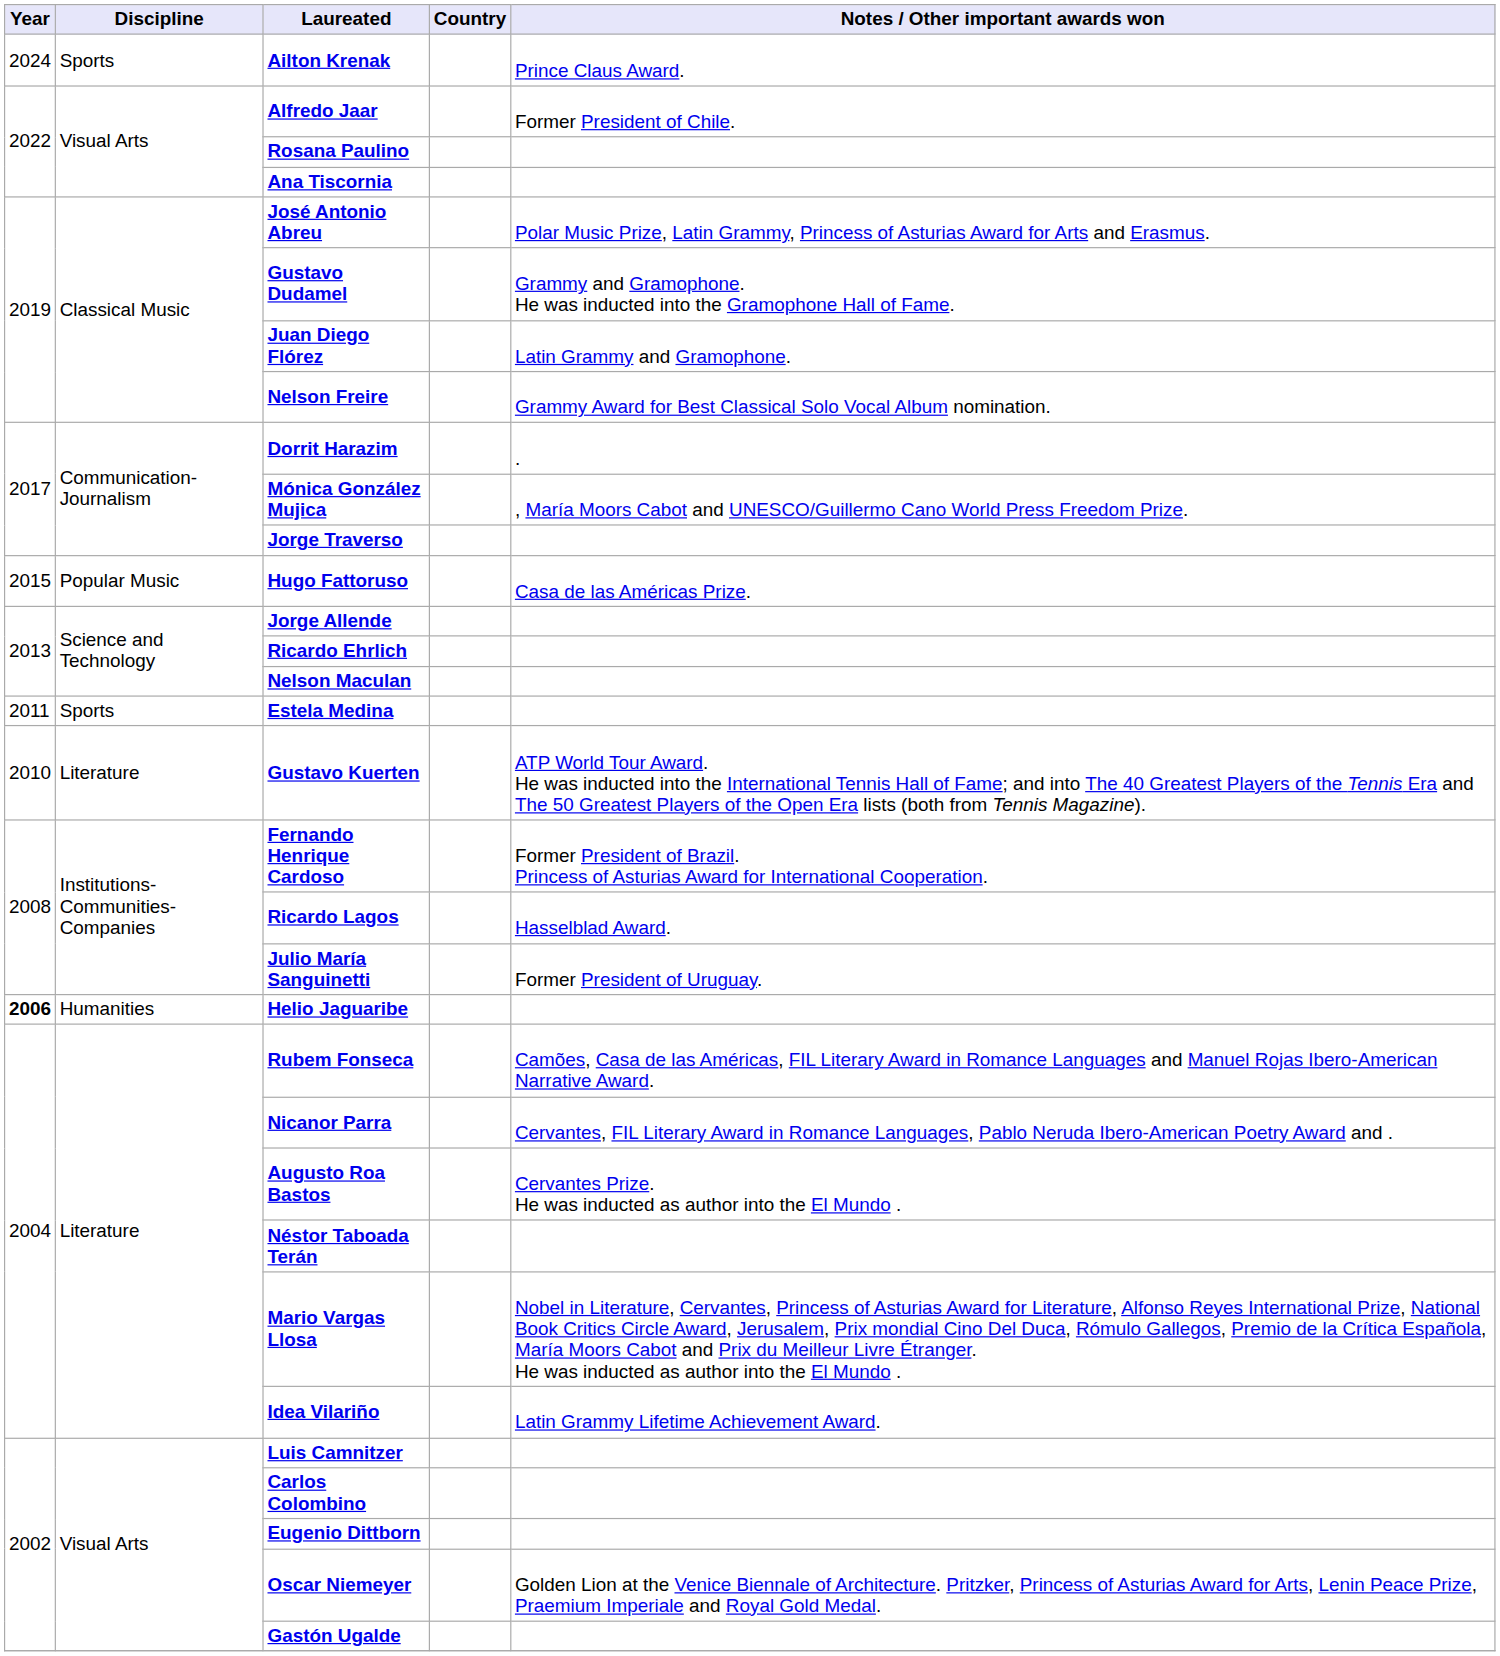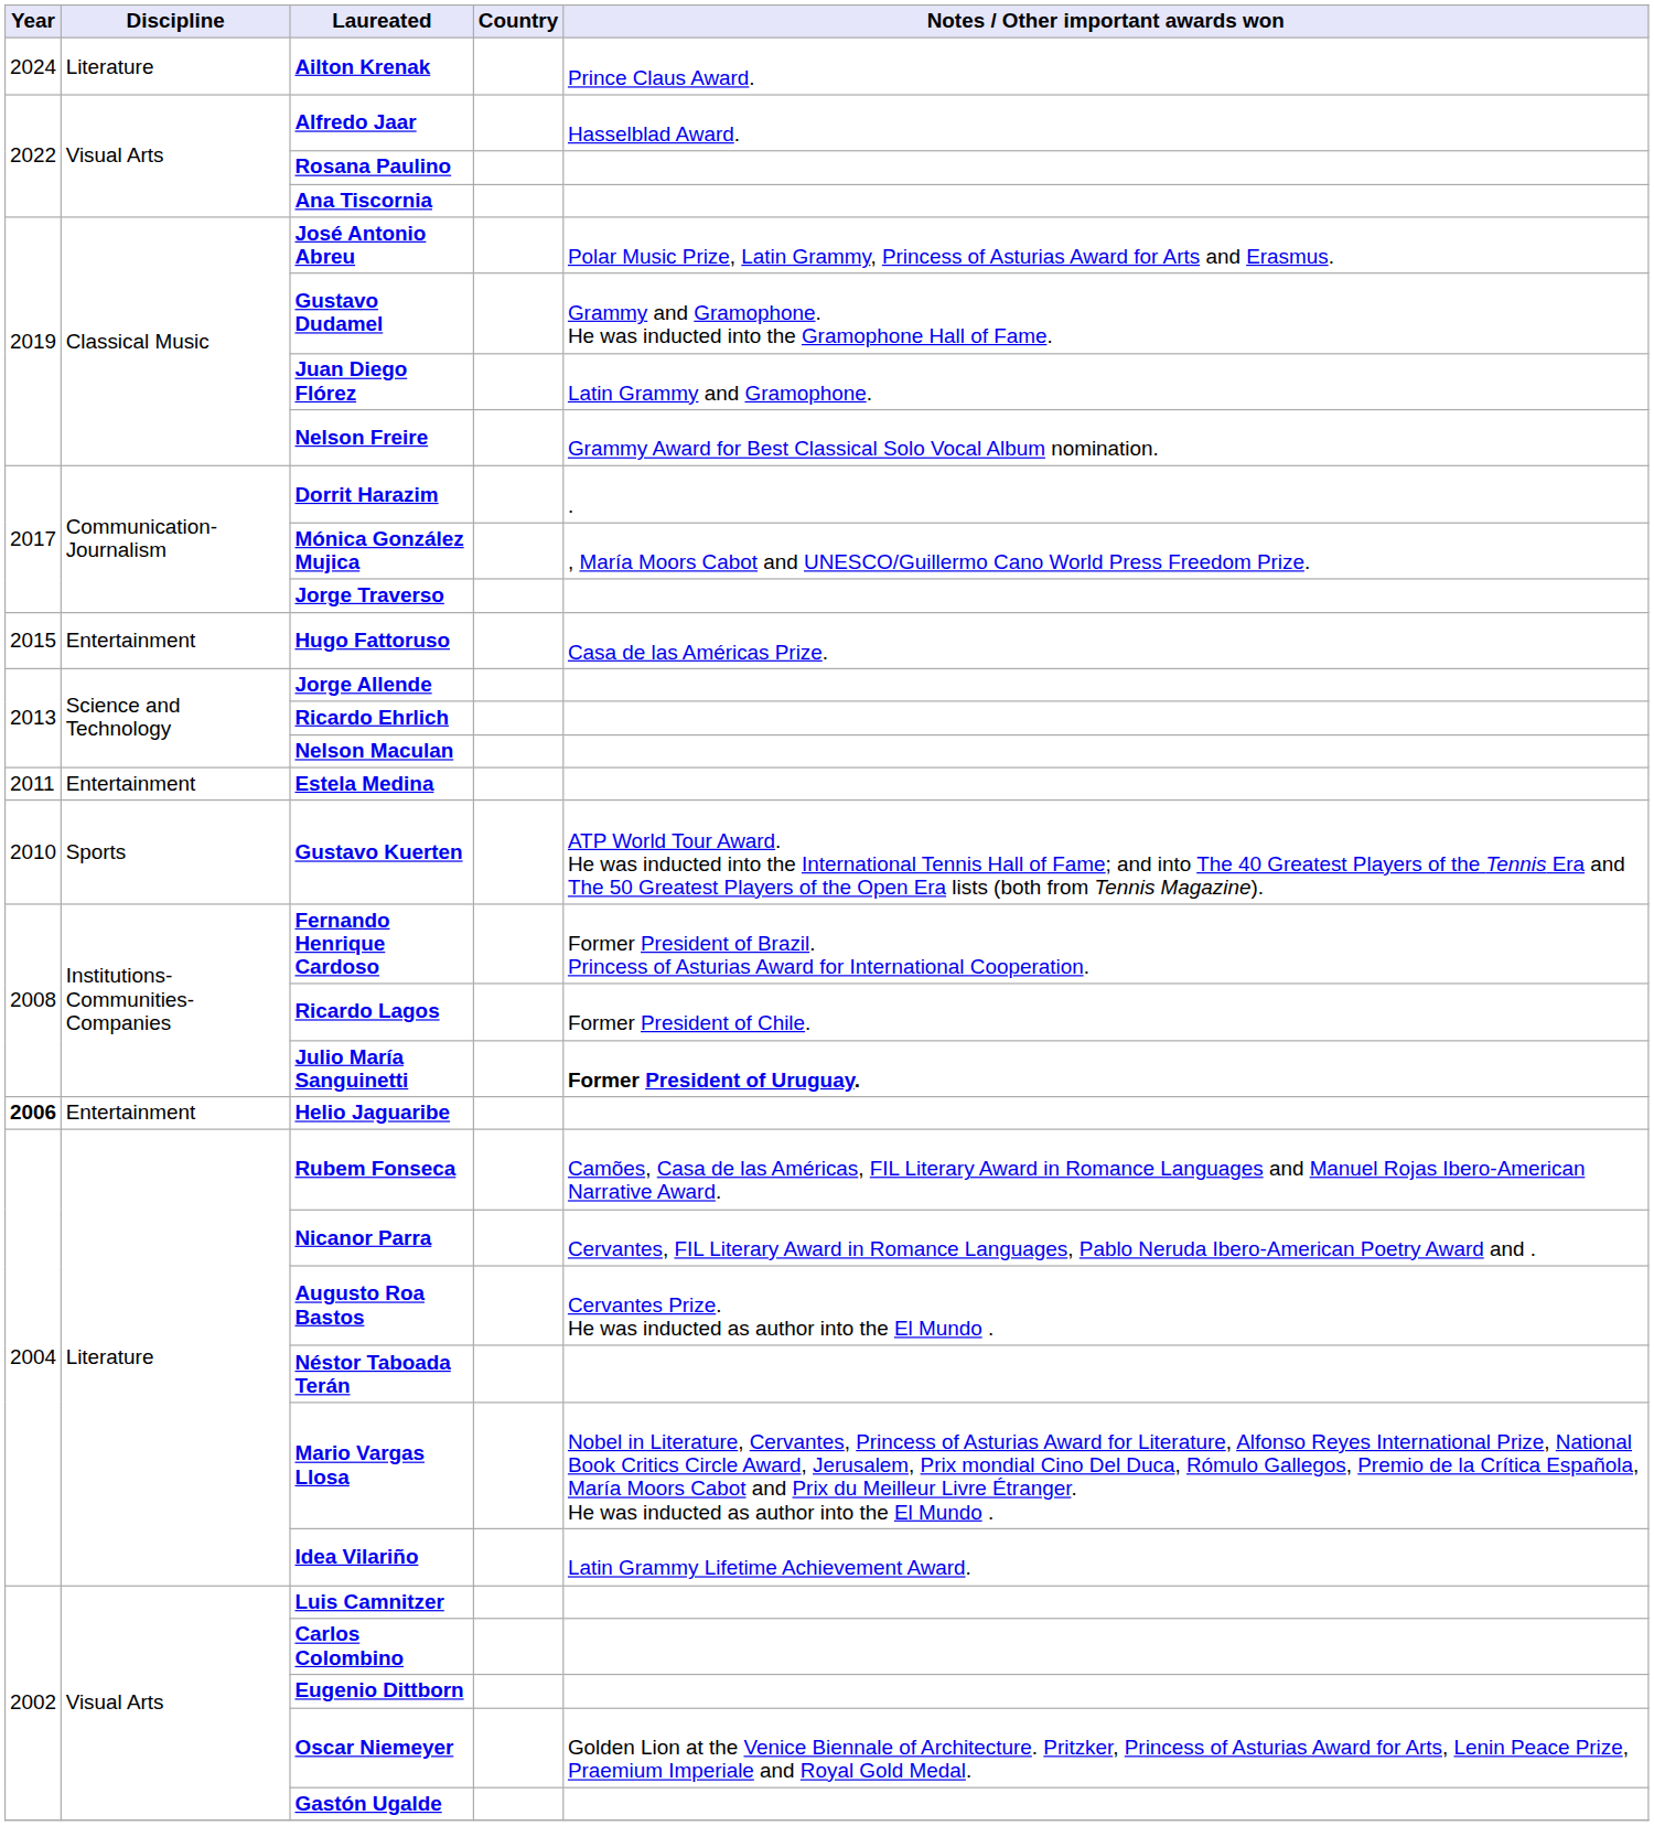 <table border="0" style="background:#fff;width:100%;margin:0;" class="sortable wikitable">
 <tr>
 <th style="background:Lavender; color:Black">Year</th>
 <th style="background:Lavender; color:Black">Discipline</th>
 <th style="background:Lavender; color:Black">Laureated</th>
 <th style="background:Lavender; color:Black">Country</th>
 <th style="background:Lavender; color:Black">Notes / Other important awards won</th>
 </tr>
 <tr>
 <td>2024</td>
-<td>Sports</td>
+<td>Literature</td>
 <td><strong><a href='#'>Ailton Krenak</a></strong></td>
 <td><br></td>
 <td><br><a href='#'>Prince Claus Award</a>.</td>
 </tr>
 <tr>
 <td rowspan=3>2022</td>
 <td rowspan=3>Visual Arts</td>
 <td><strong><a href='#'>Alfredo Jaar</a></strong></td>
 <td><br></td>
-<td><br>Former <a href='#'>President of Chile</a>.</td>
+<td><br><a href='#'>Hasselblad Award</a>.</td>
 </tr>
 <tr>
 <td><strong><a href='#'>Rosana Paulino</a></strong></td>
 <td><br></td>
 <td></td>
 </tr>
 <tr>
 <td><strong><a href='#'>Ana Tiscornia</a></strong></td>
 <td><br></td>
 <td></td>
 </tr>
 <tr>
 <td rowspan=4>2019</td>
 <td rowspan=4>Classical Music</td>
 <td><strong><a href='#'>José Antonio Abreu</a></strong></td>
 <td><br></td>
 <td><br><a href='#'>Polar Music Prize</a>, <a href='#'>Latin Grammy</a>, <a href='#'>Princess of Asturias Award for Arts</a> and <a href='#'>Erasmus</a>.</td>
 </tr>
 <tr>
 <td><strong><a href='#'>Gustavo Dudamel</a></strong></td>
 <td><br></td>
 <td><br><a href='#'>Grammy</a> and <a href='#'>Gramophone</a>.<br>He was inducted into the <a href='#'>Gramophone Hall of Fame</a>.</td>
 </tr>
 <tr>
 <td><strong><a href='#'>Juan Diego Flórez</a></strong></td>
 <td><br></td>
 <td><br><a href='#'>Latin Grammy</a> and <a href='#'>Gramophone</a>.</td>
 </tr>
 <tr>
 <td><strong><a href='#'>Nelson Freire</a></strong></td>
 <td><br></td>
 <td><br><a href='#'>Grammy Award for Best Classical Solo Vocal Album</a> nomination.</td>
 </tr>
 <tr>
 <td rowspan=3>2017</td>
 <td rowspan=3>Communication-Journalism</td>
 <td><strong><a href='#'>Dorrit Harazim</a></strong></td>
 <td><br></td>
 <td><br>.</td>
 </tr>
 <tr>
 <td><strong><a href='#'>Mónica González Mujica</a></strong></td>
 <td><br></td>
 <td><br>, <a href='#'>María Moors Cabot</a> and <a href='#'>UNESCO/Guillermo Cano World Press Freedom Prize</a>.</td>
 </tr>
 <tr>
 <td><strong><a href='#'>Jorge Traverso</a></strong></td>
 <td><br></td>
 <td></td>
 </tr>
 <tr>
 <td>2015</td>
-<td>Popular Music</td>
+<td>Entertainment</td>
 <td><strong><a href='#'>Hugo Fattoruso</a></strong></td>
 <td><br></td>
 <td><br><a href='#'>Casa de las Américas Prize</a>.</td>
 </tr>
 <tr>
 <td rowspan=3>2013</td>
 <td rowspan=3>Science and Technology</td>
 <td><strong><a href='#'>Jorge Allende</a></strong></td>
 <td><br></td>
 <td></td>
 </tr>
 <tr>
 <td><strong><a href='#'>Ricardo Ehrlich</a></strong></td>
 <td><br></td>
 <td></td>
 </tr>
 <tr>
 <td><strong><a href='#'>Nelson Maculan</a></strong></td>
 <td><br></td>
 <td></td>
 </tr>
 <tr>
 <td>2011</td>
-<td>Sports</td>
+<td>Entertainment</td>
 <td><strong><a href='#'>Estela Medina</a></strong></td>
 <td><br></td>
 <td></td>
 </tr>
 <tr>
 <td>2010</td>
-<td>Literature</td>
+<td>Sports</td>
 <td><strong><a href='#'>Gustavo Kuerten</a></strong></td>
 <td><br></td>
 <td><br><a href='#'>ATP World Tour Award</a>.<br>He was inducted into the <a href='#'>International Tennis Hall of Fame</a>; and into <a href='#'>The 40 Greatest Players of the <em>Tennis</em> Era</a> and <a href='#'>The 50 Greatest Players of the Open Era</a> lists (both from <em>Tennis Magazine</em>).</td>
 </tr>
 <tr>
 <td rowspan=3>2008</td>
 <td rowspan=3>Institutions-Communities-Companies</td>
 <td><strong><a href='#'>Fernando Henrique Cardoso</a></strong></td>
 <td><br></td>
 <td><br>Former <a href='#'>President of Brazil</a>.<br><a href='#'>Princess of Asturias Award for International Cooperation</a>.</td>
 </tr>
 <tr>
 <td><strong><a href='#'>Ricardo Lagos</a></strong></td>
 <td><br></td>
-<td><br><a href='#'>Hasselblad Award</a>.</td>
+<td><br>Former <a href='#'>President of Chile</a>.</td>
 </tr>
 <tr>
 <td><strong><a href='#'>Julio María Sanguinetti</a></strong></td>
 <td><br></td>
-<td><br>Former <a href='#'>President of Uruguay</a>.</td>
+<td><strong><br>Former <a href='#'>President of Uruguay</a>.</strong></td>
 </tr>
 <tr>
 <td><strong>2006</strong></td>
-<td>Humanities</td>
+<td>Entertainment</td>
 <td><strong><a href='#'>Helio Jaguaribe</a></strong></td>
 <td><br></td>
 <td></td>
 </tr>
 <tr>
 <td rowspan=6>2004</td>
 <td rowspan=6>Literature</td>
 <td><strong><a href='#'>Rubem Fonseca</a></strong></td>
 <td><br></td>
 <td><br><a href='#'>Camões</a>, <a href='#'>Casa de las Américas</a>, <a href='#'>FIL Literary Award in Romance Languages</a> and <a href='#'>Manuel Rojas Ibero-American Narrative Award</a>.</td>
 </tr>
 <tr>
 <td><strong><a href='#'>Nicanor Parra</a></strong></td>
 <td><br></td>
 <td><br><a href='#'>Cervantes</a>, <a href='#'>FIL Literary Award in Romance Languages</a>, <a href='#'>Pablo Neruda Ibero-American Poetry Award</a> and .</td>
 </tr>
 <tr>
 <td><strong><a href='#'>Augusto Roa Bastos</a></strong></td>
 <td><br></td>
 <td><br><a href='#'>Cervantes Prize</a>.<br>He was inducted as author into the <a href='#'>El Mundo</a> .</td>
 </tr>
 <tr>
 <td><strong><a href='#'>Néstor Taboada Terán</a></strong></td>
 <td><br></td>
 <td></td>
 </tr>
 <tr>
 <td><strong><a href='#'>Mario Vargas Llosa</a></strong></td>
 <td><br></td>
 <td><br><a href='#'>Nobel in Literature</a>, <a href='#'>Cervantes</a>, <a href='#'>Princess of Asturias Award for Literature</a>, <a href='#'>Alfonso Reyes International Prize</a>, <a href='#'>National Book Critics Circle Award</a>, <a href='#'>Jerusalem</a>, <a href='#'>Prix mondial Cino Del Duca</a>, <a href='#'>Rómulo Gallegos</a>, <a href='#'>Premio de la Crítica Española</a>, <a href='#'>María Moors Cabot</a> and <a href='#'>Prix du Meilleur Livre Étranger</a>.<br>He was inducted as author into the <a href='#'>El Mundo</a> .</td>
 </tr>
 <tr>
 <td><strong><a href='#'>Idea Vilariño</a></strong></td>
 <td><br></td>
 <td><br><a href='#'>Latin Grammy Lifetime Achievement Award</a>.</td>
 </tr>
 <tr>
 <td rowspan=5>2002</td>
 <td rowspan=5>Visual Arts</td>
 <td><strong><a href='#'>Luis Camnitzer</a></strong></td>
 <td><br></td>
 <td></td>
 </tr>
 <tr>
 <td><strong><a href='#'>Carlos Colombino</a></strong></td>
 <td><br></td>
 <td></td>
 </tr>
 <tr>
 <td><strong><a href='#'>Eugenio Dittborn</a></strong></td>
 <td><br></td>
 <td></td>
 </tr>
 <tr>
 <td><strong><a href='#'>Oscar Niemeyer</a></strong></td>
 <td><br></td>
 <td><br>Golden Lion at the <a href='#'>Venice Biennale of Architecture</a>. <a href='#'>Pritzker</a>, <a href='#'>Princess of Asturias Award for Arts</a>, <a href='#'>Lenin Peace Prize</a>, <a href='#'>Praemium Imperiale</a> and <a href='#'>Royal Gold Medal</a>.</td>
 </tr>
 <tr>
 <td><strong><a href='#'>Gastón Ugalde</a></strong></td>
 <td><br></td>
 <td></td>
 </tr>
 <tr>
 </tr>
 </table>
